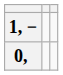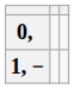 <table class="wikitable">
 <tr ---- valign="center">
 <th></th>
 <th></th>
 <th></th>
 </tr>
 <tr ---- valign="center"  align="center">
+<th>0, </th>
+<td></td>
+<td></td>
+</tr>
+<tr ---- valign="center"  align="center">
 <th>1, −</th>
 <td></td>
 <td></td>
 </tr>
-<tr ---- valign="center"  align="center">
-<th>0, </th>
-<td></td>
-<td></td>
-</tr>
 </table>
